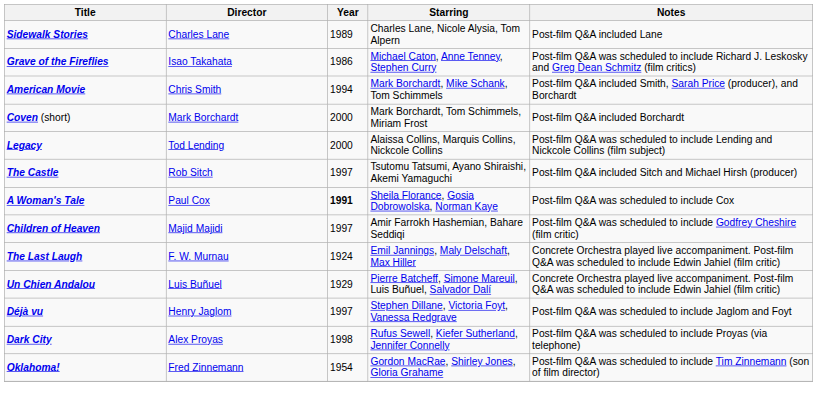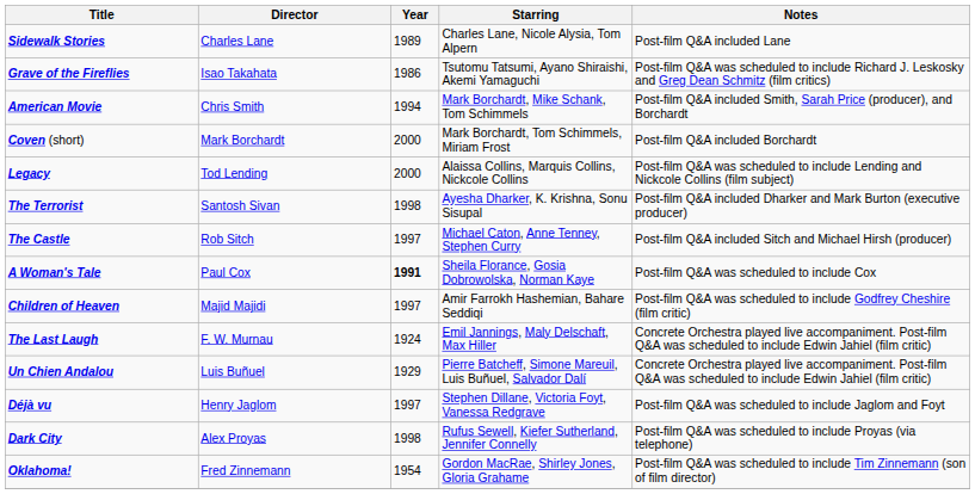 <table class="wikitable sortable" style="width:100%;">
 <tr>
 <th style="width:20%;">Title</th>
 <th style="width:20%;">Director</th>
 <th style="width:5%;">Year</th>
 <th style="width:20%;">Starring</th>
 <th style="width:35%;">Notes</th>
 </tr>
 <tr>
 <td><strong><em><a href='#'>Sidewalk Stories</a></em></strong></td>
 <td><a href='#'>Charles Lane</a></td>
 <td>1989</td>
 <td>Charles Lane, Nicole Alysia, Tom Alpern</td>
 <td>Post-film Q&A included Lane</td>
 </tr>
 <tr>
 <td><strong><em><a href='#'>Grave of the Fireflies</a></em></strong></td>
 <td><a href='#'>Isao Takahata</a></td>
 <td>1986</td>
-<td><a href='#'>Michael Caton</a>, <a href='#'>Anne Tenney</a>, <a href='#'>Stephen Curry</a></td>
+<td>Tsutomu Tatsumi, Ayano Shiraishi, Akemi Yamaguchi</td>
 <td>Post-film Q&A was scheduled to include Richard J. Leskosky and <a href='#'>Greg Dean Schmitz</a> (film critics)</td>
 </tr>
 <tr>
 <td><strong><em><a href='#'>American Movie</a></em></strong></td>
 <td><a href='#'>Chris Smith</a></td>
 <td>1994</td>
 <td><a href='#'>Mark Borchardt</a>, <a href='#'>Mike Schank</a>, Tom Schimmels</td>
 <td>Post-film Q&A included Smith, <a href='#'>Sarah Price</a> (producer), and Borchardt</td>
 </tr>
 <tr>
 <td><strong><em><a href='#'>Coven</a></em></strong> (short)</td>
 <td><a href='#'>Mark Borchardt</a></td>
 <td>2000</td>
 <td>Mark Borchardt, Tom Schimmels, Miriam Frost</td>
 <td>Post-film Q&A included Borchardt</td>
 </tr>
 <tr>
 <td><strong><em><a href='#'>Legacy</a></em></strong></td>
 <td><a href='#'>Tod Lending</a></td>
 <td>2000</td>
 <td>Alaissa Collins, Marquis Collins, Nickcole Collins</td>
 <td>Post-film Q&A was scheduled to include Lending and Nickcole Collins (film subject)</td>
 </tr>
 <tr>
+<td><strong><em><a href='#'>The Terrorist</a></em></strong></td>
+<td><a href='#'>Santosh Sivan</a></td>
+<td>1998</td>
+<td><a href='#'>Ayesha Dharker</a>, K. Krishna, Sonu Sisupal</td>
+<td>Post-film Q&A included Dharker and Mark Burton (executive producer)</td>
+</tr>
+<tr>
 <td><strong><em><a href='#'>The Castle</a></em></strong></td>
 <td><a href='#'>Rob Sitch</a></td>
 <td>1997</td>
-<td>Tsutomu Tatsumi, Ayano Shiraishi, Akemi Yamaguchi</td>
+<td><a href='#'>Michael Caton</a>, <a href='#'>Anne Tenney</a>, <a href='#'>Stephen Curry</a></td>
 <td>Post-film Q&A included Sitch and Michael Hirsh (producer)</td>
 </tr>
 <tr>
 <td><strong><em><a href='#'>A Woman's Tale</a></em></strong></td>
 <td><a href='#'>Paul Cox</a></td>
 <td><strong>1991</strong></td>
 <td><a href='#'>Sheila Florance</a>, <a href='#'>Gosia Dobrowolska</a>, <a href='#'>Norman Kaye</a></td>
 <td>Post-film Q&A was scheduled to include Cox</td>
 </tr>
 <tr>
 <td><strong><em><a href='#'>Children of Heaven</a></em></strong></td>
 <td><a href='#'>Majid Majidi</a></td>
 <td>1997</td>
 <td>Amir Farrokh Hashemian, Bahare Seddiqi</td>
 <td>Post-film Q&A was scheduled to include <a href='#'>Godfrey Cheshire</a> (film critic)</td>
 </tr>
 <tr>
 <td><strong><em><a href='#'>The Last Laugh</a></em></strong></td>
 <td><a href='#'>F. W. Murnau</a></td>
 <td>1924</td>
 <td><a href='#'>Emil Jannings</a>, <a href='#'>Maly Delschaft</a>, <a href='#'>Max Hiller</a></td>
 <td>Concrete Orchestra played live accompaniment. Post-film Q&A was scheduled to include Edwin Jahiel (film critic)</td>
 </tr>
 <tr>
 <td><strong><em><a href='#'>Un Chien Andalou</a></em></strong></td>
 <td><a href='#'>Luis Buñuel</a></td>
 <td>1929</td>
 <td><a href='#'>Pierre Batcheff</a>, <a href='#'>Simone Mareuil</a>, Luis Buñuel, <a href='#'>Salvador Dalí</a></td>
 <td>Concrete Orchestra played live accompaniment. Post-film Q&A was scheduled to include Edwin Jahiel (film critic)</td>
 </tr>
 <tr>
 <td><strong><em><a href='#'>Déjà vu</a></em></strong></td>
 <td><a href='#'>Henry Jaglom</a></td>
 <td>1997</td>
 <td><a href='#'>Stephen Dillane</a>, <a href='#'>Victoria Foyt</a>, <a href='#'>Vanessa Redgrave</a></td>
 <td>Post-film Q&A was scheduled to include Jaglom and Foyt</td>
 </tr>
 <tr>
 <td><strong><em><a href='#'>Dark City</a></em></strong></td>
 <td><a href='#'>Alex Proyas</a></td>
 <td>1998</td>
 <td><a href='#'>Rufus Sewell</a>, <a href='#'>Kiefer Sutherland</a>, <a href='#'>Jennifer Connelly</a></td>
 <td>Post-film Q&A was scheduled to include Proyas (via telephone)</td>
 </tr>
 <tr>
 <td><strong><em><a href='#'>Oklahoma!</a></em></strong></td>
 <td><a href='#'>Fred Zinnemann</a></td>
 <td>1954</td>
 <td><a href='#'>Gordon MacRae</a>, <a href='#'>Shirley Jones</a>, <a href='#'>Gloria Grahame</a></td>
 <td>Post-film Q&A was scheduled to include <a href='#'>Tim Zinnemann</a> (son of film director)</td>
 </tr>
 <tr>
 </tr>
 </table>
